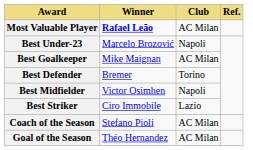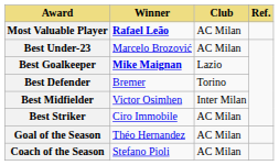 <table class="wikitable">
 <tr>
 <th style="background-color: #eedd82">Award</th>
 <th style="background-color: #eedd82">Winner</th>
 <th style="background-color: #eedd82">Club</th>
 <th style="background-color: #eedd82">Ref.</th>
 </tr>
 <tr>
 <th>Most Valuable Player</th>
 <td><strong> <a href='#'>Rafael Leão</a></strong></td>
 <td>AC Milan</td>
 <td></td>
 </tr>
 <tr>
 <th>Best Under-23</th>
 <td> <a href='#'>Marcelo Brozović</a></td>
-<td>Napoli</td>
+<td>AC Milan</td>
 <td rowspan="5"></td>
 </tr>
 <tr>
 <th>Best Goalkeeper</th>
-<td> <a href='#'>Mike Maignan</a></td>
-<td>AC Milan</td>
+<td><strong> <a href='#'>Mike Maignan</a></strong></td>
+<td>Lazio</td>
 </tr>
 <tr>
 <th>Best Defender</th>
 <td> <a href='#'>Bremer</a></td>
 <td>Torino</td>
 </tr>
 <tr>
 <th>Best Midfielder</th>
 <td> <a href='#'>Victor Osimhen</a></td>
-<td>Napoli</td>
+<td>Inter Milan</td>
 </tr>
 <tr>
 <th>Best Striker</th>
 <td> <a href='#'>Ciro Immobile</a></td>
-<td>Lazio</td>
+<td>AC Milan</td>
+</tr>
+<tr>
+<th>Goal of the Season</th>
+<td> <a href='#'>Théo Hernandez</a></td>
+<td>AC Milan</td>
+<td></td>
 </tr>
 <tr>
 <th>Coach of the Season</th>
 <td> <a href='#'>Stefano Pioli</a></td>
 <td>AC Milan</td>
 <td></td>
 </tr>
-<tr>
-<th>Goal of the Season</th>
-<td> <a href='#'>Théo Hernandez</a></td>
-<td>AC Milan</td>
-<td></td>
-</tr>
 </table>
